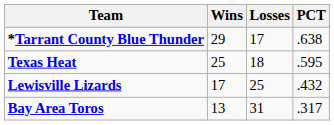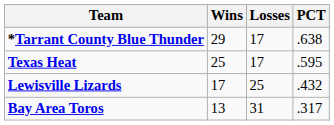 <table class="wikitable">
 <tr>
 <th>Team</th>
 <th>Wins</th>
 <th>Losses</th>
 <th>PCT</th>
 </tr>
 <tr>
 <td><strong>*<a href='#'>Tarrant County Blue Thunder</a></strong></td>
 <td>29</td>
 <td>17</td>
 <td>.638</td>
 </tr>
 <tr>
 <td><strong><a href='#'>Texas Heat</a></strong></td>
 <td>25</td>
-<td>18</td>
+<td>17</td>
 <td>.595</td>
 </tr>
 <tr>
 <td><strong><a href='#'>Lewisville Lizards</a></strong></td>
 <td>17</td>
 <td>25</td>
 <td>.432</td>
 </tr>
 <tr>
 <td><strong><a href='#'>Bay Area Toros</a></strong></td>
 <td>13</td>
 <td>31</td>
 <td>.317</td>
 </tr>
 </table>
